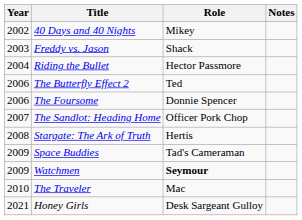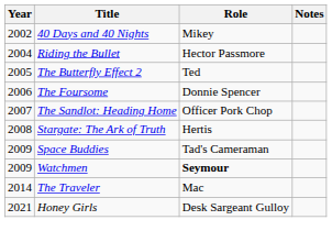 <table class="wikitable sortable">
 <tr>
 <th>Year</th>
 <th>Title</th>
 <th>Role</th>
 <th class="unsortable">Notes</th>
 </tr>
 <tr>
 <td>2002</td>
 <td><em><a href='#'>40 Days and 40 Nights</a></em></td>
 <td>Mikey</td>
 <td></td>
 </tr>
 <tr>
-<td>2003</td>
-<td><em><a href='#'>Freddy vs. Jason</a></em></td>
-<td>Shack</td>
-<td></td>
-</tr>
-<tr>
 <td>2004</td>
 <td><a href='#'><em>Riding the Bullet</em></a></td>
 <td>Hector Passmore</td>
 <td></td>
 </tr>
 <tr>
-<td>2006</td>
+<td>2005</td>
 <td data-sort-value="Butterfly Effect 2, The"><em><a href='#'>The Butterfly Effect 2</a></em></td>
 <td>Ted</td>
 <td></td>
 </tr>
 <tr>
 <td>2006</td>
 <td data-sort-value="Foursome, The"><em><a href='#'>The Foursome</a></em></td>
 <td>Donnie Spencer</td>
 <td></td>
 </tr>
 <tr>
 <td>2007</td>
 <td data-sort-value="Sandlot: Heading Home, The"><em><a href='#'>The Sandlot: Heading Home</a></em></td>
 <td>Officer Pork Chop</td>
 <td></td>
 </tr>
 <tr>
 <td>2008</td>
 <td><em><a href='#'>Stargate: The Ark of Truth</a></em></td>
 <td>Hertis</td>
 <td></td>
 </tr>
 <tr>
 <td>2009</td>
 <td><em><a href='#'>Space Buddies</a></em></td>
 <td>Tad's Cameraman</td>
 <td></td>
 </tr>
 <tr>
 <td>2009</td>
 <td><a href='#'><em>Watchmen</em></a></td>
 <td><strong>Seymour</strong></td>
 <td></td>
 </tr>
 <tr>
-<td>2010</td>
+<td>2014</td>
 <td data-sort-value="Traveler, The"><a href='#'><em>The Traveler</em></a></td>
 <td>Mac</td>
 <td></td>
 </tr>
 <tr>
 <td>2021</td>
 <td><em>Honey Girls</em></td>
 <td>Desk Sargeant Gulloy</td>
 <td></td>
 </tr>
 </table>
